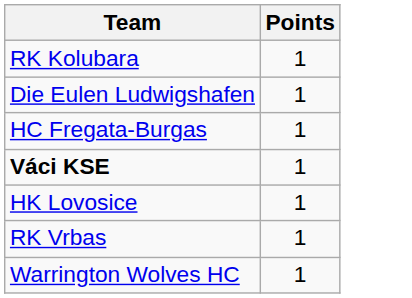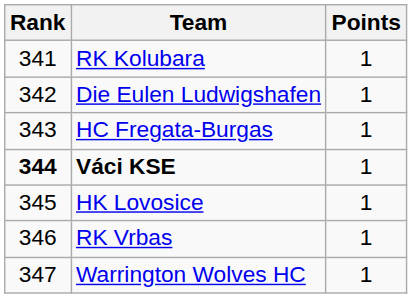 <table class="wikitable" style="text-align: center">
 <tr>
+<th>Rank</th>
 <th>Team</th>
 <th>Points</th>
 </tr>
 <tr>
+<td>341</td>
 <td align=left> <a href='#'>RK Kolubara</a></td>
 <td>1</td>
 </tr>
 <tr>
+<td>342</td>
 <td align=left> <a href='#'>Die Eulen Ludwigshafen</a></td>
 <td>1</td>
 </tr>
 <tr>
+<td>343</td>
 <td align=left> <a href='#'>HC Fregata-Burgas</a></td>
 <td>1</td>
 </tr>
 <tr>
+<td><strong>344</strong></td>
 <td align=left> <strong>Váci KSE</strong></td>
 <td>1</td>
 </tr>
 <tr>
+<td>345</td>
 <td align=left> <a href='#'>HK Lovosice</a></td>
 <td>1</td>
 </tr>
 <tr>
+<td>346</td>
 <td align=left> <a href='#'>RK Vrbas</a></td>
 <td>1</td>
 </tr>
 <tr>
+<td>347</td>
 <td align=left> <a href='#'>Warrington Wolves HC</a></td>
 <td>1</td>
 </tr>
 </table>
